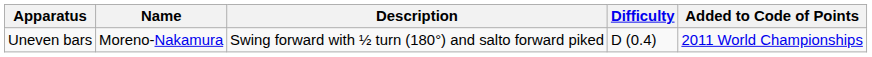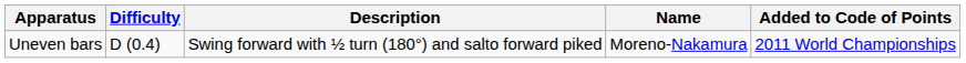 <table class="wikitable">
 <tr>
 <th>Apparatus</th>
+<th><a href='#'>Difficulty</a></th>
+<th>Description</th>
 <th>Name</th>
-<th>Description</th>
-<th><a href='#'>Difficulty</a></th>
 <th>Added to Code of Points</th>
 </tr>
 <tr>
 <td>Uneven bars</td>
+<td>D (0.4)</td>
+<td>Swing forward with ½ turn (180°) and salto forward piked</td>
 <td>Moreno-<a href='#'>Nakamura</a></td>
-<td>Swing forward with ½ turn (180°) and salto forward piked</td>
-<td>D (0.4)</td>
 <td><a href='#'>2011 World Championships</a></td>
 </tr>
 </table>
